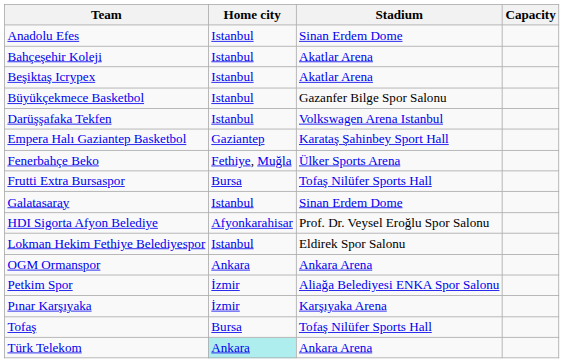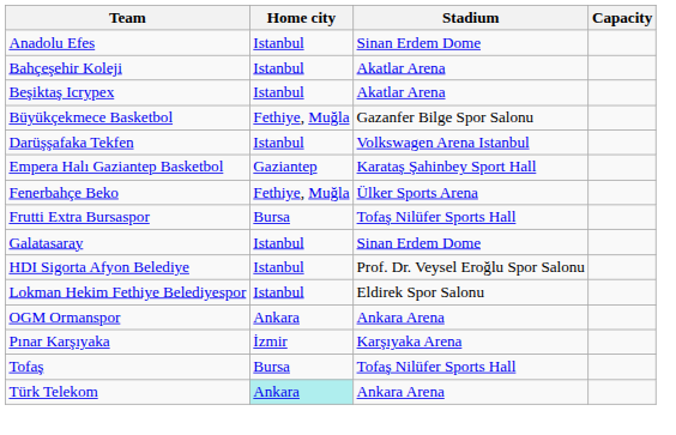 <table class="wikitable sortable" style="text-align: left;">
 <tr>
 <th>Team</th>
 <th>Home city</th>
 <th>Stadium</th>
 <th>Capacity</th>
 </tr>
 <tr>
 <td><a href='#'>Anadolu Efes</a></td>
 <td><a href='#'>Istanbul</a></td>
 <td><a href='#'>Sinan Erdem Dome</a></td>
 <td></td>
 </tr>
 <tr>
 <td><a href='#'>Bahçeşehir Koleji</a></td>
 <td><a href='#'>Istanbul</a></td>
 <td><a href='#'>Akatlar Arena</a></td>
 <td></td>
 </tr>
 <tr>
 <td><a href='#'>Beşiktaş Icrypex</a></td>
 <td><a href='#'>Istanbul</a></td>
 <td><a href='#'>Akatlar Arena</a></td>
 <td></td>
 </tr>
 <tr>
 <td><a href='#'>Büyükçekmece Basketbol</a></td>
-<td><a href='#'>Istanbul</a></td>
+<td><a href='#'>Fethiye</a>, <a href='#'>Muğla</a></td>
 <td>Gazanfer Bilge Spor Salonu</td>
 <td></td>
 </tr>
 <tr>
 <td><a href='#'>Darüşşafaka Tekfen</a></td>
 <td><a href='#'>Istanbul</a></td>
 <td><a href='#'>Volkswagen Arena Istanbul</a></td>
 <td></td>
 </tr>
 <tr>
 <td><a href='#'>Empera Halı Gaziantep Basketbol</a></td>
 <td><a href='#'>Gaziantep</a></td>
 <td><a href='#'>Karataş Şahinbey Sport Hall</a></td>
 <td></td>
 </tr>
 <tr>
 <td><a href='#'>Fenerbahçe Beko</a></td>
 <td><a href='#'>Fethiye</a>, <a href='#'>Muğla</a></td>
 <td><a href='#'>Ülker Sports Arena</a></td>
 <td></td>
 </tr>
 <tr>
 <td><a href='#'>Frutti Extra Bursaspor</a></td>
 <td><a href='#'>Bursa</a></td>
 <td><a href='#'>Tofaş Nilüfer Sports Hall</a></td>
 <td></td>
 </tr>
 <tr>
 <td><a href='#'>Galatasaray</a></td>
 <td><a href='#'>Istanbul</a></td>
 <td><a href='#'>Sinan Erdem Dome</a></td>
 <td></td>
 </tr>
 <tr>
 <td><a href='#'>HDI Sigorta Afyon Belediye</a></td>
-<td><a href='#'>Afyonkarahisar</a></td>
+<td><a href='#'>Istanbul</a></td>
 <td>Prof. Dr. Veysel Eroğlu Spor Salonu</td>
 <td></td>
 </tr>
 <tr>
 <td><a href='#'>Lokman Hekim Fethiye Belediyespor</a></td>
 <td><a href='#'>Istanbul</a></td>
 <td>Eldirek Spor Salonu</td>
 <td></td>
 </tr>
 <tr>
 <td><a href='#'>OGM Ormanspor</a></td>
 <td><a href='#'>Ankara</a></td>
 <td><a href='#'>Ankara Arena</a></td>
-<td></td>
-</tr>
-<tr>
-<td><a href='#'>Petkim Spor</a></td>
-<td><a href='#'>İzmir</a></td>
-<td><a href='#'>Aliağa Belediyesi ENKA Spor Salonu</a></td>
 <td></td>
 </tr>
 <tr>
 <td><a href='#'>Pınar Karşıyaka</a></td>
 <td><a href='#'>İzmir</a></td>
 <td><a href='#'>Karşıyaka Arena</a></td>
 <td></td>
 </tr>
 <tr>
 <td><a href='#'>Tofaş</a></td>
 <td><a href='#'>Bursa</a></td>
 <td><a href='#'>Tofaş Nilüfer Sports Hall</a></td>
 <td></td>
 </tr>
 <tr>
 <td><a href='#'>Türk Telekom</a></td>
 <td style="background: paleturquoise;"><a href='#'>Ankara</a></td>
 <td><a href='#'>Ankara Arena</a></td>
 <td></td>
 </tr>
 </table>
